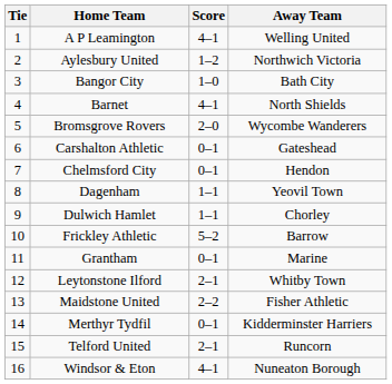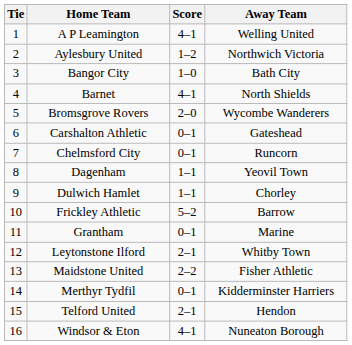 <table class="wikitable" style="text-align:center;">
 <tr>
 <th width=20>Tie</th>
 <th width=175>Home Team</th>
 <th width=20>Score</th>
 <th width=175>Away Team</th>
 </tr>
 <tr>
 <td>1</td>
 <td>A P Leamington</td>
 <td>4–1</td>
 <td>Welling United</td>
 </tr>
 <tr>
 <td>2</td>
 <td>Aylesbury United</td>
 <td>1–2</td>
 <td>Northwich Victoria</td>
 </tr>
 <tr>
 <td>3</td>
 <td>Bangor City</td>
 <td>1–0</td>
 <td>Bath City</td>
 </tr>
 <tr>
 <td>4</td>
 <td>Barnet</td>
 <td>4–1</td>
 <td>North Shields</td>
 </tr>
 <tr>
 <td>5</td>
 <td>Bromsgrove Rovers</td>
 <td>2–0</td>
 <td>Wycombe Wanderers</td>
 </tr>
 <tr>
 <td>6</td>
 <td>Carshalton Athletic</td>
 <td>0–1</td>
 <td>Gateshead</td>
 </tr>
 <tr>
 <td>7</td>
 <td>Chelmsford City</td>
 <td>0–1</td>
-<td>Hendon</td>
+<td>Runcorn</td>
 </tr>
 <tr>
 <td>8</td>
 <td>Dagenham</td>
 <td>1–1</td>
 <td>Yeovil Town</td>
 </tr>
 <tr>
 <td>9</td>
 <td>Dulwich Hamlet</td>
 <td>1–1</td>
 <td>Chorley</td>
 </tr>
 <tr>
 <td>10</td>
 <td>Frickley Athletic</td>
 <td>5–2</td>
 <td>Barrow</td>
 </tr>
 <tr>
 <td>11</td>
 <td>Grantham</td>
 <td>0–1</td>
 <td>Marine</td>
 </tr>
 <tr>
 <td>12</td>
 <td>Leytonstone Ilford</td>
 <td>2–1</td>
 <td>Whitby Town</td>
 </tr>
 <tr>
 <td>13</td>
 <td>Maidstone United</td>
 <td>2–2</td>
 <td>Fisher Athletic</td>
 </tr>
 <tr>
 <td>14</td>
 <td>Merthyr Tydfil</td>
 <td>0–1</td>
 <td>Kidderminster Harriers</td>
 </tr>
 <tr>
 <td>15</td>
 <td>Telford United</td>
 <td>2–1</td>
-<td>Runcorn</td>
+<td>Hendon</td>
 </tr>
 <tr>
 <td>16</td>
 <td>Windsor & Eton</td>
 <td>4–1</td>
 <td>Nuneaton Borough</td>
 </tr>
 </table>
